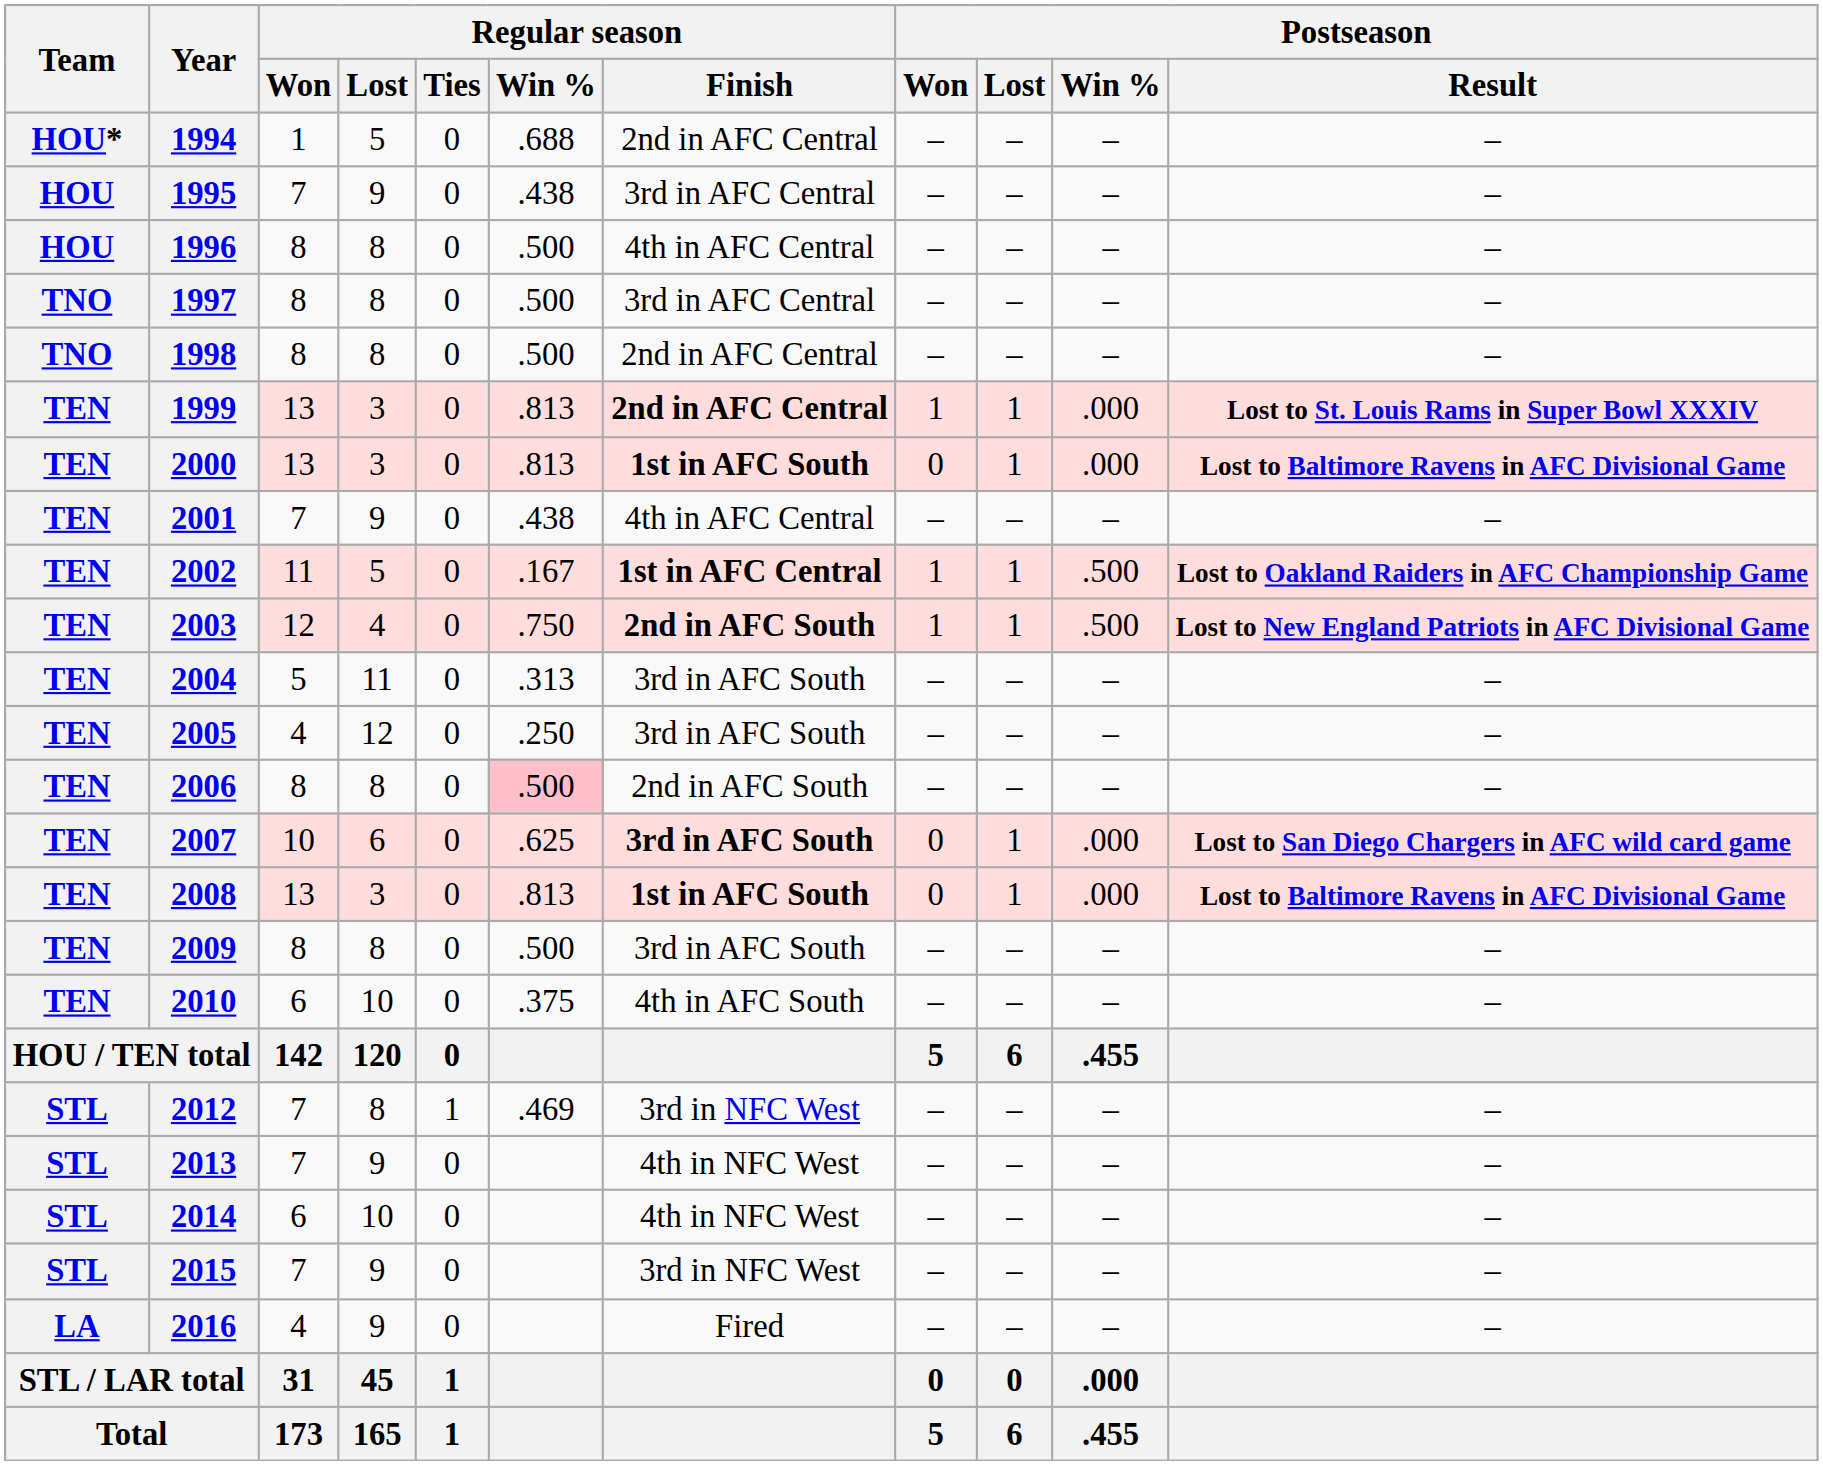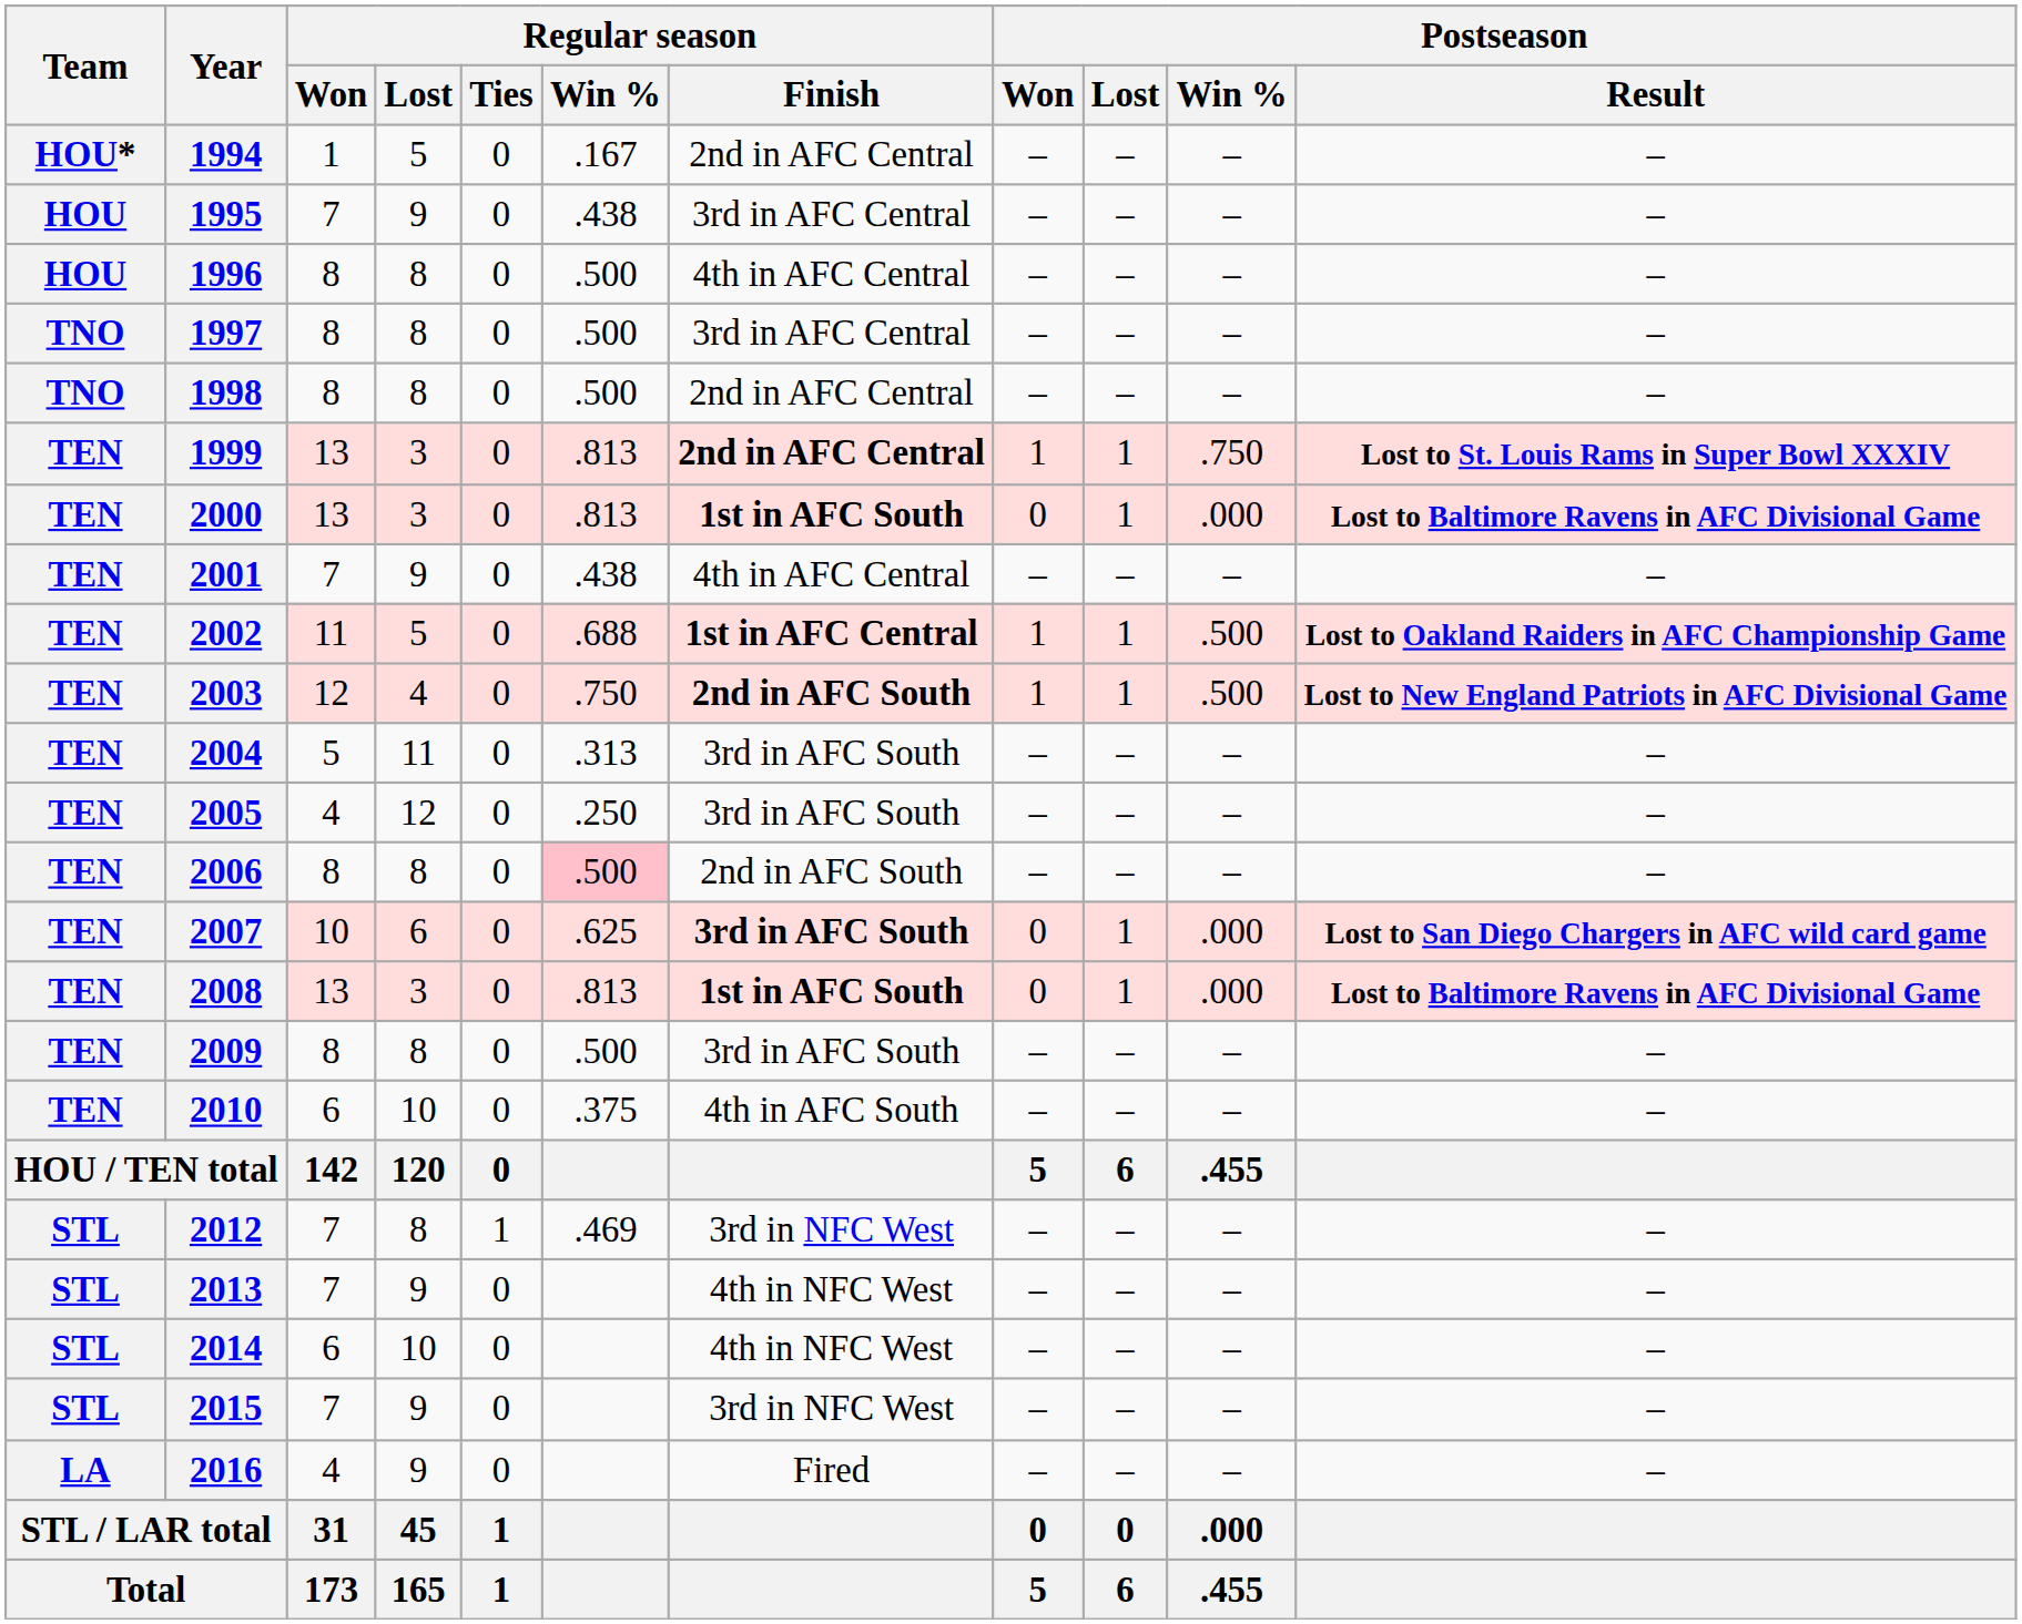 <table class="wikitable" style="font-size: 95%; text-align:center;">
 <tr>
 <th rowspan="2">Team</th>
 <th rowspan="2">Year</th>
 <th colspan="5">Regular season</th>
 <th colspan="4">Postseason</th>
 </tr>
 <tr>
 <th>Won</th>
 <th>Lost</th>
 <th>Ties</th>
 <th>Win %</th>
 <th>Finish</th>
 <th>Won</th>
 <th>Lost</th>
 <th>Win %</th>
 <th>Result</th>
 </tr>
 <tr>
 <th><a href='#'>HOU</a>*</th>
 <th><a href='#'>1994</a></th>
 <td>1</td>
 <td>5</td>
 <td>0</td>
-<td>.688</td>
+<td>.167</td>
 <td>2nd in AFC Central</td>
 <td>–</td>
 <td>–</td>
 <td>–</td>
 <td>–</td>
 </tr>
 <tr>
 <th><a href='#'>HOU</a></th>
 <th><a href='#'>1995</a></th>
 <td>7</td>
 <td>9</td>
 <td>0</td>
 <td>.438</td>
 <td>3rd in AFC Central</td>
 <td>–</td>
 <td>–</td>
 <td>–</td>
 <td>–</td>
 </tr>
 <tr>
 <th><a href='#'>HOU</a></th>
 <th><a href='#'>1996</a></th>
 <td>8</td>
 <td>8</td>
 <td>0</td>
 <td>.500</td>
 <td>4th in AFC Central</td>
 <td>–</td>
 <td>–</td>
 <td>–</td>
 <td>–</td>
 </tr>
 <tr>
 <th><a href='#'>TNO</a></th>
 <th><a href='#'>1997</a></th>
 <td>8</td>
 <td>8</td>
 <td>0</td>
 <td>.500</td>
 <td>3rd in AFC Central</td>
 <td>–</td>
 <td>–</td>
 <td>–</td>
 <td>–</td>
 </tr>
 <tr>
 <th><a href='#'>TNO</a></th>
 <th><a href='#'>1998</a></th>
 <td>8</td>
 <td>8</td>
 <td>0</td>
 <td>.500</td>
 <td>2nd in AFC Central</td>
 <td>–</td>
 <td>–</td>
 <td>–</td>
 <td>–</td>
 </tr>
 <tr ! style="background:#fdd;">
 <th><a href='#'>TEN</a></th>
 <th><a href='#'>1999</a></th>
 <td>13</td>
 <td>3</td>
 <td>0</td>
 <td>.813</td>
 <td><strong>2nd in AFC Central</strong></td>
 <td>1</td>
 <td>1</td>
-<td>.000</td>
+<td>.750</td>
 <td><small><strong>Lost to <a href='#'>St. Louis Rams</a> in <a href='#'>Super Bowl XXXIV</a></strong></small></td>
 </tr>
 <tr ! style="background:#fdd;">
 <th><a href='#'>TEN</a></th>
 <th><a href='#'>2000</a></th>
 <td>13</td>
 <td>3</td>
 <td>0</td>
 <td>.813</td>
 <td><strong>1st in AFC South</strong></td>
 <td>0</td>
 <td>1</td>
 <td>.000</td>
 <td><small><strong>Lost to <a href='#'>Baltimore Ravens</a> in <a href='#'>AFC Divisional Game</a></strong></small></td>
 </tr>
 <tr>
 <th><a href='#'>TEN</a></th>
 <th><a href='#'>2001</a></th>
 <td>7</td>
 <td>9</td>
 <td>0</td>
 <td>.438</td>
 <td>4th in AFC Central</td>
 <td>–</td>
 <td>–</td>
 <td>–</td>
 <td>–</td>
 </tr>
 <tr ! style="background:#fdd;">
 <th><a href='#'>TEN</a></th>
 <th><a href='#'>2002</a></th>
 <td>11</td>
 <td>5</td>
 <td>0</td>
-<td>.167</td>
+<td>.688</td>
 <td><strong>1st in AFC Central</strong></td>
 <td>1</td>
 <td>1</td>
 <td>.500</td>
 <td><small><strong>Lost to <a href='#'>Oakland Raiders</a> in <a href='#'>AFC Championship Game</a></strong></small></td>
 </tr>
 <tr ! style="background:#fdd;">
 <th><a href='#'>TEN</a></th>
 <th><a href='#'>2003</a></th>
 <td>12</td>
 <td>4</td>
 <td>0</td>
 <td>.750</td>
 <td><strong>2nd in AFC South</strong></td>
 <td>1</td>
 <td>1</td>
 <td>.500</td>
 <td><small><strong>Lost to <a href='#'>New England Patriots</a> in <a href='#'>AFC Divisional Game</a></strong></small></td>
 </tr>
 <tr>
 <th><a href='#'>TEN</a></th>
 <th><a href='#'>2004</a></th>
 <td>5</td>
 <td>11</td>
 <td>0</td>
 <td>.313</td>
 <td>3rd in AFC South</td>
 <td>–</td>
 <td>–</td>
 <td>–</td>
 <td>–</td>
 </tr>
 <tr>
 <th><a href='#'>TEN</a></th>
 <th><a href='#'>2005</a></th>
 <td>4</td>
 <td>12</td>
 <td>0</td>
 <td>.250</td>
 <td>3rd in AFC South</td>
 <td>–</td>
 <td>–</td>
 <td>–</td>
 <td>–</td>
 </tr>
 <tr>
 <th><a href='#'>TEN</a></th>
 <th><a href='#'>2006</a></th>
 <td>8</td>
 <td>8</td>
 <td>0</td>
 <td style="background: pink;">.500</td>
 <td>2nd in AFC South</td>
 <td>–</td>
 <td>–</td>
 <td>–</td>
 <td>–</td>
 </tr>
 <tr ! style="background:#fdd;">
 <th><a href='#'>TEN</a></th>
 <th><a href='#'>2007</a></th>
 <td>10</td>
 <td>6</td>
 <td>0</td>
 <td>.625</td>
 <td><strong>3rd in AFC South</strong></td>
 <td>0</td>
 <td>1</td>
 <td>.000</td>
 <td><small><strong>Lost to <a href='#'>San Diego Chargers</a> in <a href='#'>AFC wild card game</a></strong></small></td>
 </tr>
 <tr ! style="background:#fdd;">
 <th><a href='#'>TEN</a></th>
 <th><a href='#'>2008</a></th>
 <td>13</td>
 <td>3</td>
 <td>0</td>
 <td>.813</td>
 <td><strong>1st in AFC South</strong></td>
 <td>0</td>
 <td>1</td>
 <td>.000</td>
 <td><small><strong>Lost to <a href='#'>Baltimore Ravens</a> in <a href='#'>AFC Divisional Game</a></strong></small></td>
 </tr>
 <tr>
 <th><a href='#'>TEN</a></th>
 <th><a href='#'>2009</a></th>
 <td>8</td>
 <td>8</td>
 <td>0</td>
 <td>.500</td>
 <td>3rd in AFC South</td>
 <td>–</td>
 <td>–</td>
 <td>–</td>
 <td>–</td>
 </tr>
 <tr>
 <th><a href='#'>TEN</a></th>
 <th><a href='#'>2010</a></th>
 <td>6</td>
 <td>10</td>
 <td>0</td>
 <td>.375</td>
 <td>4th in AFC South</td>
 <td>–</td>
 <td>–</td>
 <td>–</td>
 <td>–</td>
 </tr>
 <tr>
 <th colspan="2">HOU / TEN total</th>
 <th>142</th>
 <th>120</th>
 <th>0</th>
 <th></th>
 <th></th>
 <th>5</th>
 <th>6</th>
 <th>.455</th>
 <th></th>
 </tr>
 <tr>
 <th><a href='#'>STL</a></th>
 <th><a href='#'>2012</a></th>
 <td>7</td>
 <td>8</td>
 <td>1</td>
 <td>.469</td>
 <td>3rd in <a href='#'>NFC West</a></td>
 <td>–</td>
 <td>–</td>
 <td>–</td>
 <td>–</td>
 </tr>
 <tr>
 <th><a href='#'>STL</a></th>
 <th><a href='#'>2013</a></th>
 <td>7</td>
 <td>9</td>
 <td>0</td>
 <td></td>
 <td>4th in NFC West</td>
 <td>–</td>
 <td>–</td>
 <td>–</td>
 <td>–</td>
 </tr>
 <tr>
 <th><a href='#'>STL</a></th>
 <th><a href='#'>2014</a></th>
 <td>6</td>
 <td>10</td>
 <td>0</td>
 <td></td>
 <td>4th in NFC West</td>
 <td>–</td>
 <td>–</td>
 <td>–</td>
 <td>–</td>
 </tr>
 <tr>
 <th><a href='#'>STL</a></th>
 <th><a href='#'>2015</a></th>
 <td>7</td>
 <td>9</td>
 <td>0</td>
 <td></td>
 <td>3rd in NFC West</td>
 <td>–</td>
 <td>–</td>
 <td>–</td>
 <td>–</td>
 </tr>
 <tr>
 <th><a href='#'>LA</a></th>
 <th><a href='#'>2016</a></th>
 <td>4</td>
 <td>9</td>
 <td>0</td>
 <td></td>
 <td>Fired</td>
 <td>–</td>
 <td>–</td>
 <td>–</td>
 <td>–</td>
 </tr>
 <tr>
 <th colspan="2">STL / LAR total</th>
 <th>31</th>
 <th>45</th>
 <th>1</th>
 <th></th>
 <th></th>
 <th>0</th>
 <th>0</th>
 <th>.000</th>
 <th></th>
 </tr>
 <tr>
 <th colspan="2">Total</th>
 <th>173</th>
 <th>165</th>
 <th>1</th>
 <th></th>
 <th></th>
 <th>5</th>
 <th>6</th>
 <th>.455</th>
 <th></th>
 </tr>
 </table>
